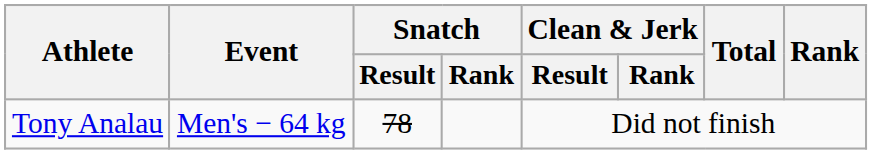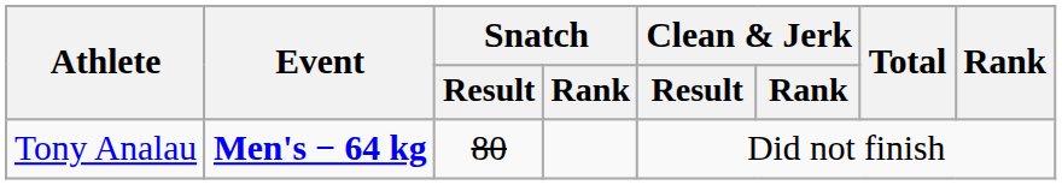 <table class="wikitable" style="font-size:90%">
 <tr>
 <th rowspan="2">Athlete</th>
 <th rowspan="2">Event</th>
 <th colspan="2">Snatch</th>
 <th colspan="2">Clean & Jerk</th>
 <th rowspan="2">Total</th>
 <th rowspan="2">Rank</th>
 </tr>
 <tr style="font-size:95%">
 <th>Result</th>
 <th>Rank</th>
 <th>Result</th>
 <th>Rank</th>
 </tr>
 <tr align=center>
 <td align=left><a href='#'>Tony Analau</a></td>
-<td align=left><a href='#'>Men's − 64 kg</a></td>
-<td><s>78</s></td>
+<td align=left><strong><a href='#'>Men's − 64 kg</a></strong></td>
+<td><s>80</s></td>
 <td></td>
 <td colspan=4>Did not finish</td>
 </tr>
 </table>
